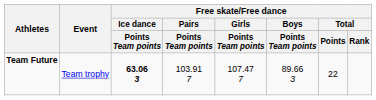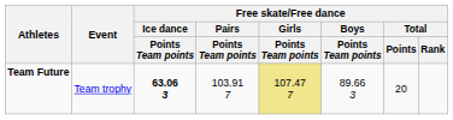 <table class="wikitable" style="font-size:90%">
 <tr>
 <th rowspan=3>Athletes</th>
 <th rowspan=3>Event</th>
 <th colspan=6>Free skate/Free dance</th>
 </tr>
 <tr style="font-size:95%">
 <th>Ice dance</th>
 <th>Pairs</th>
 <th>Girls</th>
 <th>Boys</th>
 <th colspan=2>Total</th>
 </tr>
 <tr style="font-size:95%">
 <th>Points<br><em>Team points</em></th>
 <th>Points<br><em>Team points</em></th>
 <th>Points<br><em>Team points</em></th>
 <th>Points<br><em>Team points</em></th>
 <th>Points</th>
 <th>Rank</th>
 </tr>
 <tr align=center>
 <td align=left><strong>Team Future</strong><br><br><br><br></td>
 <td align=left><a href='#'>Team trophy</a></td>
 <td><strong>63.06<br><em>3</em></strong></td>
 <td>103.91<br><em>7</em></td>
-<td>107.47<br><em>7</em></td>
+<td style="background: khaki;">107.47<br><em>7</em></td>
 <td>89.66<br><em>3</em></td>
-<td>22</td>
+<td>20</td>
 <td></td>
 </tr>
 </table>
